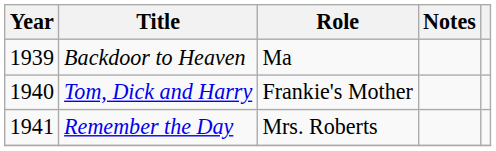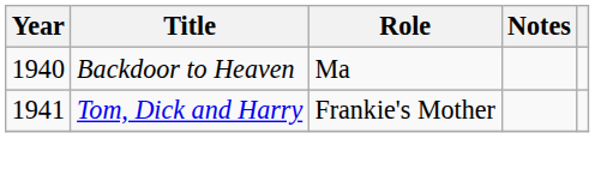 <table class="wikitable plainrowheaders sortable">
 <tr>
 <th scope="col">Year</th>
 <th scope="col">Title</th>
 <th scope="col">Role</th>
 <th scope="col" class="unsortable">Notes</th>
 <th scope="col" class="unsortable"></th>
 </tr>
 <tr>
-<td>1939</td>
+<td>1940</td>
 <td><em>Backdoor to Heaven</em></td>
 <td>Ma</td>
 <td></td>
 <td></td>
 </tr>
 <tr>
-<td>1940</td>
+<td>1941</td>
 <td><em><a href='#'>Tom, Dick and Harry</a></em></td>
 <td>Frankie's Mother</td>
 <td></td>
 <td></td>
 </tr>
 <tr>
-<td>1941</td>
-<td><em><a href='#'>Remember the Day</a></em></td>
-<td>Mrs. Roberts</td>
-<td></td>
-<td></td>
-</tr>
-<tr>
 </tr>
 </table>
